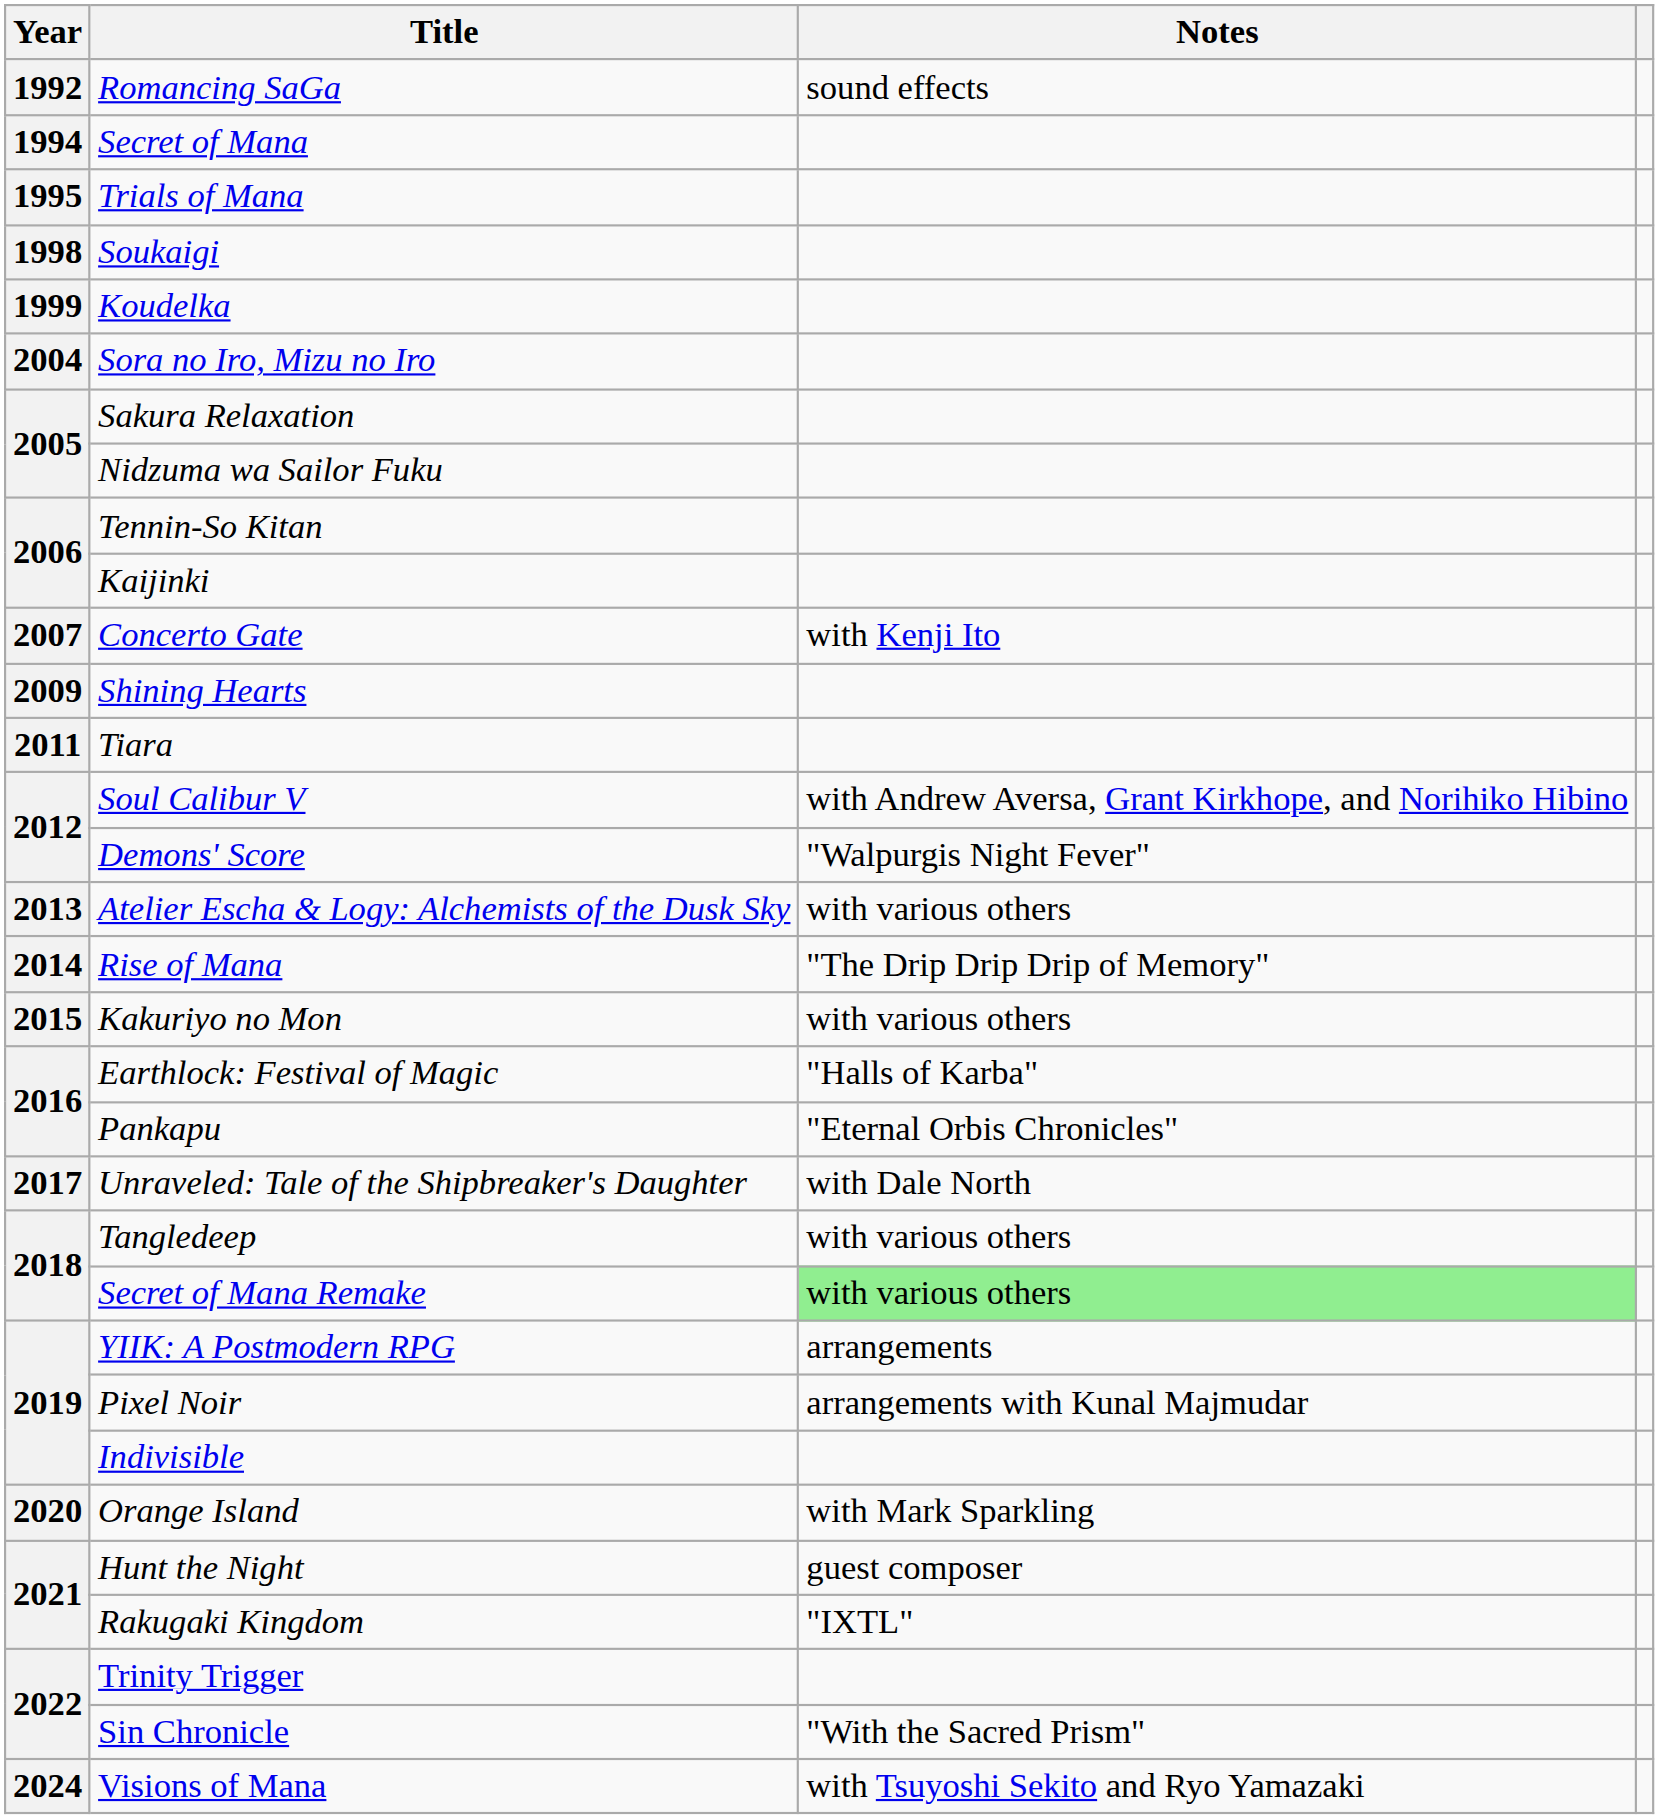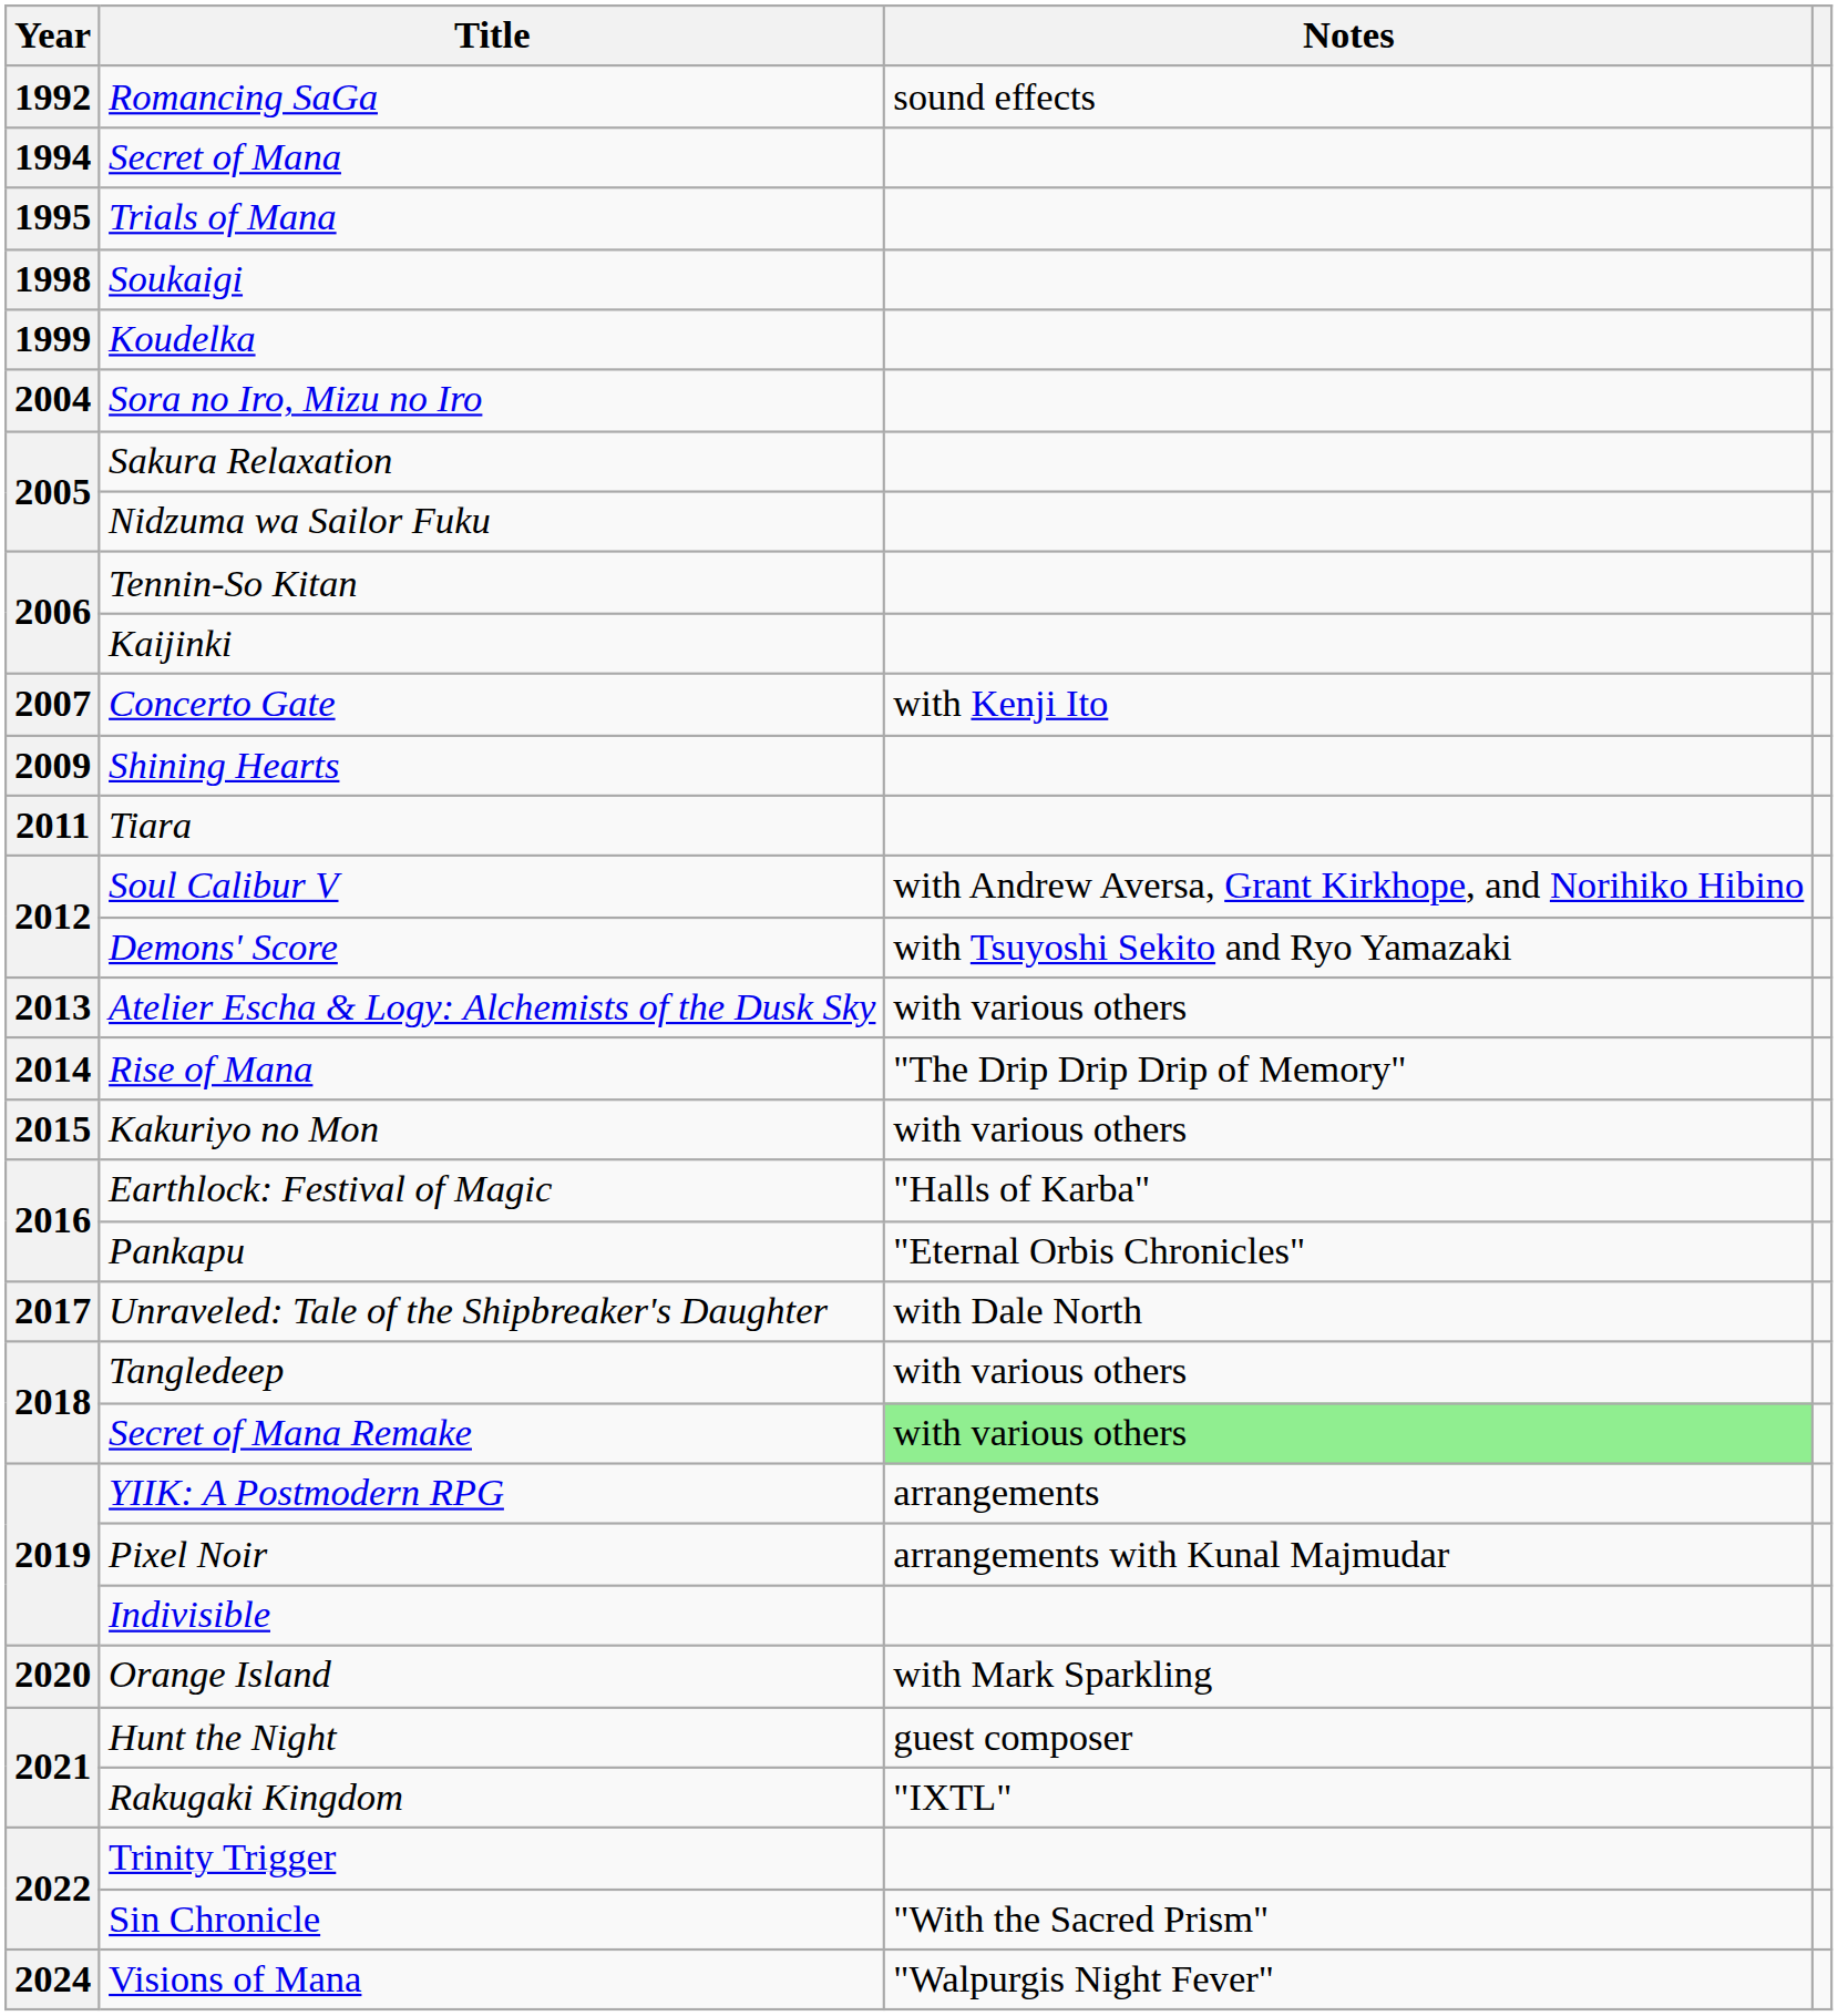 <table class="wikitable sortable" width="auto">
 <tr>
 <th scope="col">Year</th>
 <th scope="col">Title</th>
 <th scope="col">Notes</th>
 <th scope="col"></th>
 </tr>
 <tr>
 <th scope="row">1992</th>
 <td><em><a href='#'>Romancing SaGa</a></em></td>
 <td>sound effects</td>
 <td></td>
 </tr>
 <tr>
 <th scope="row">1994</th>
 <td><em><a href='#'>Secret of Mana</a></em></td>
 <td></td>
 <td></td>
 </tr>
 <tr>
 <th scope="row">1995</th>
 <td><em><a href='#'>Trials of Mana</a></em></td>
 <td></td>
 <td></td>
 </tr>
 <tr>
 <th scope="row">1998</th>
 <td><em><a href='#'>Soukaigi</a></em></td>
 <td></td>
 <td></td>
 </tr>
 <tr>
 <th scope="row">1999</th>
 <td><em><a href='#'>Koudelka</a></em></td>
 <td></td>
 <td></td>
 </tr>
 <tr>
 <th scope="row">2004</th>
 <td><em><a href='#'>Sora no Iro, Mizu no Iro</a></em></td>
 <td></td>
 <td></td>
 </tr>
 <tr>
 <th scope="row" rowspan="2">2005</th>
 <td><em>Sakura Relaxation</em></td>
 <td></td>
 <td></td>
 </tr>
 <tr>
 <td><em>Nidzuma wa Sailor Fuku</em></td>
 <td></td>
 <td></td>
 </tr>
 <tr>
 <th scope="row" rowspan="2">2006</th>
 <td><em>Tennin-So Kitan</em></td>
 <td></td>
 <td></td>
 </tr>
 <tr>
 <td><em>Kaijinki</em></td>
 <td></td>
 <td></td>
 </tr>
 <tr>
 <th scope="row">2007</th>
 <td><em><a href='#'>Concerto Gate</a></em></td>
 <td>with <a href='#'>Kenji Ito</a></td>
 <td></td>
 </tr>
 <tr>
 <th scope="row">2009</th>
 <td><em><a href='#'>Shining Hearts</a></em></td>
 <td></td>
 <td></td>
 </tr>
 <tr>
 <th scope="row">2011</th>
 <td><em>Tiara</em></td>
 <td></td>
 <td></td>
 </tr>
 <tr>
 <th scope="row" rowspan="2">2012</th>
 <td><em><a href='#'>Soul Calibur V</a></em></td>
 <td>with Andrew Aversa, <a href='#'>Grant Kirkhope</a>, and <a href='#'>Norihiko Hibino</a></td>
 <td></td>
 </tr>
 <tr>
 <td><em><a href='#'>Demons' Score</a></em></td>
-<td>"Walpurgis Night Fever"</td>
+<td>with <a href='#'>Tsuyoshi Sekito</a> and Ryo Yamazaki</td>
 <td></td>
 </tr>
 <tr>
 <th scope="row">2013</th>
 <td><em><a href='#'>Atelier Escha & Logy: Alchemists of the Dusk Sky</a></em></td>
 <td>with various others</td>
 <td></td>
 </tr>
 <tr>
 <th scope="row">2014</th>
 <td><em><a href='#'>Rise of Mana</a></em></td>
 <td>"The Drip Drip Drip of Memory"</td>
 <td></td>
 </tr>
 <tr>
 <th scope="row">2015</th>
 <td><em>Kakuriyo no Mon</em></td>
 <td>with various others</td>
 <td></td>
 </tr>
 <tr>
 <th scope="row" rowspan="2">2016</th>
 <td><em>Earthlock: Festival of Magic</em></td>
 <td>"Halls of Karba"</td>
 <td></td>
 </tr>
 <tr>
 <td><em>Pankapu</em></td>
 <td>"Eternal Orbis Chronicles"</td>
 <td></td>
 </tr>
 <tr>
 <th scope="row">2017</th>
 <td><em>Unraveled: Tale of the Shipbreaker's Daughter</em></td>
 <td>with Dale North</td>
 <td></td>
 </tr>
 <tr>
 <th scope="row" rowspan="2">2018</th>
 <td><em>Tangledeep</em></td>
 <td>with various others</td>
 <td></td>
 </tr>
 <tr>
 <td><em><a href='#'>Secret of Mana Remake</a></em></td>
 <td style="background: lightgreen;">with various others</td>
 <td></td>
 </tr>
 <tr>
 <th scope="row" rowspan="3">2019</th>
 <td><em><a href='#'>YIIK: A Postmodern RPG</a></em></td>
 <td>arrangements</td>
 <td></td>
 </tr>
 <tr>
 <td><em>Pixel Noir</em></td>
 <td>arrangements with Kunal Majmudar</td>
 <td></td>
 </tr>
 <tr>
 <td><em><a href='#'>Indivisible</a></em></td>
 <td></td>
 <td></td>
 </tr>
 <tr>
 <th scope="row">2020</th>
 <td><em>Orange Island</em></td>
 <td>with Mark Sparkling</td>
 <td></td>
 </tr>
 <tr>
 <th scope="row" rowspan="2">2021</th>
 <td><em>Hunt the Night</em></td>
 <td>guest composer</td>
 <td></td>
 </tr>
 <tr>
 <td><em>Rakugaki Kingdom</td>
 <td>"IXTL"</td>
 <td></td>
 </tr>
 <tr>
 <th scope="row" rowspan="2">2022</th>
 <td></em><a href='#'>Trinity Trigger</a><em></td>
 <td></td>
 <td></td>
 </tr>
 <tr>
 <td></em><a href='#'>Sin Chronicle</a><em></td>
 <td>"With the Sacred Prism"</td>
 <td></td>
 </tr>
 <tr>
 <th scope="row">2024</th>
 <td></em><a href='#'>Visions of Mana</a><em></td>
-<td>with <a href='#'>Tsuyoshi Sekito</a> and Ryo Yamazaki</td>
+<td>"Walpurgis Night Fever"</td>
 <td></td>
 </tr>
 </table>
